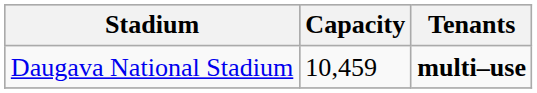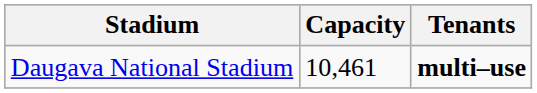 <table class="wikitable sortable">
 <tr>
 <th>Stadium</th>
 <th>Capacity</th>
 <th>Tenants</th>
 </tr>
 <tr>
 <td><a href='#'>Daugava National Stadium</a></td>
-<td>10,459</td>
+<td>10,461</td>
 <td><strong>multi–use</strong></td>
 </tr>
 </table>
